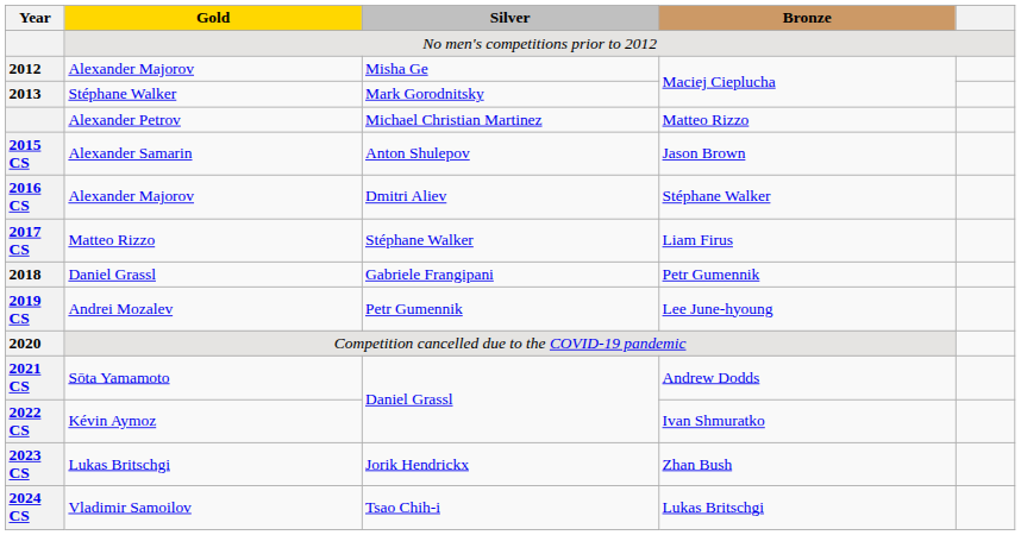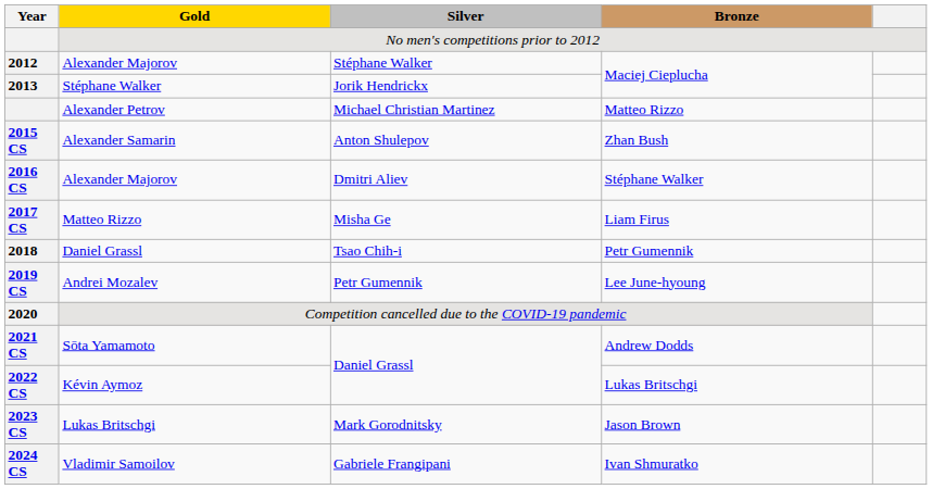 <table class="wikitable unsortable" style="text-align:left; width:80%">
 <tr>
 <th scope="col" style="text-align:center; width:5%">Year</th>
 <th scope="col" style="text-align:center; width:25%; background:gold">Gold</th>
 <th scope="col" style="text-align:center; width:25%; background:silver">Silver</th>
 <th scope="col" style="text-align:center; width:25%; background:#c96">Bronze</th>
 <th scope="col" style="text-align:center; width:5%"></th>
 </tr>
 <tr>
 <th scope="row" style="text-align:left"></th>
 <td colspan="4" align="center" bgcolor="e5e4e2"><em>No men's competitions prior to 2012</em></td>
 </tr>
 <tr>
 <th scope="row" style="text-align:left">2012</th>
 <td> <a href='#'>Alexander Majorov</a></td>
-<td> <a href='#'>Misha Ge</a></td>
+<td> <a href='#'>Stéphane Walker</a></td>
 <td rowspan="2"> <a href='#'>Maciej Cieplucha</a></td>
 <td></td>
 </tr>
 <tr>
 <th scope="row" style="text-align:left">2013</th>
 <td> <a href='#'>Stéphane Walker</a></td>
-<td> <a href='#'>Mark Gorodnitsky</a></td>
+<td> <a href='#'>Jorik Hendrickx</a></td>
 <td></td>
 </tr>
 <tr>
 <th scope="row" style="text-align:left"></th>
 <td> <a href='#'>Alexander Petrov</a></td>
 <td> <a href='#'>Michael Christian Martinez</a></td>
 <td> <a href='#'>Matteo Rizzo</a></td>
 <td></td>
 </tr>
 <tr>
 <th scope="row" style="text-align:left"><a href='#'>2015 CS</a></th>
 <td> <a href='#'>Alexander Samarin</a></td>
 <td> <a href='#'>Anton Shulepov</a></td>
-<td> <a href='#'>Jason Brown</a></td>
+<td> <a href='#'>Zhan Bush</a></td>
 <td></td>
 </tr>
 <tr>
 <th scope="row" style="text-align:left"><a href='#'>2016 CS</a></th>
 <td> <a href='#'>Alexander Majorov</a></td>
 <td> <a href='#'>Dmitri Aliev</a></td>
 <td> <a href='#'>Stéphane Walker</a></td>
 <td></td>
 </tr>
 <tr>
 <th scope="row" style="text-align:left"><a href='#'>2017 CS</a></th>
 <td> <a href='#'>Matteo Rizzo</a></td>
-<td> <a href='#'>Stéphane Walker</a></td>
+<td> <a href='#'>Misha Ge</a></td>
 <td> <a href='#'>Liam Firus</a></td>
 <td></td>
 </tr>
 <tr>
 <th scope="row" style="text-align:left">2018</th>
 <td> <a href='#'>Daniel Grassl</a></td>
-<td> <a href='#'>Gabriele Frangipani</a></td>
+<td> <a href='#'>Tsao Chih-i</a></td>
 <td> <a href='#'>Petr Gumennik</a></td>
 <td></td>
 </tr>
 <tr>
 <th scope="row" style="text-align:left"><a href='#'>2019 CS</a></th>
 <td> <a href='#'>Andrei Mozalev</a></td>
 <td> <a href='#'>Petr Gumennik</a></td>
 <td> <a href='#'>Lee June-hyoung</a></td>
 <td></td>
 </tr>
 <tr>
 <th scope="row" style="text-align:left">2020</th>
 <td colspan="3" align="center" bgcolor="e5e4e2"><em>Competition cancelled due to the <a href='#'>COVID-19 pandemic</a></em></td>
 <td></td>
 </tr>
 <tr>
 <th scope="row" style="text-align:left"><a href='#'>2021 CS</a></th>
 <td> <a href='#'>Sōta Yamamoto</a></td>
 <td rowspan="2"> <a href='#'>Daniel Grassl</a></td>
 <td> <a href='#'>Andrew Dodds</a></td>
 <td></td>
 </tr>
 <tr>
 <th scope="row" style="text-align:left"><a href='#'>2022 CS</a></th>
 <td> <a href='#'>Kévin Aymoz</a></td>
-<td> <a href='#'>Ivan Shmuratko</a></td>
+<td> <a href='#'>Lukas Britschgi</a></td>
 <td></td>
 </tr>
 <tr>
 <th scope="row" style="text-align:left"><a href='#'>2023 CS</a></th>
 <td> <a href='#'>Lukas Britschgi</a></td>
-<td> <a href='#'>Jorik Hendrickx</a></td>
-<td> <a href='#'>Zhan Bush</a></td>
+<td> <a href='#'>Mark Gorodnitsky</a></td>
+<td> <a href='#'>Jason Brown</a></td>
 <td></td>
 </tr>
 <tr>
 <th scope="row" style="text-align:left"><a href='#'>2024 CS</a></th>
 <td> <a href='#'>Vladimir Samoilov</a></td>
-<td> <a href='#'>Tsao Chih-i</a></td>
-<td> <a href='#'>Lukas Britschgi</a></td>
+<td> <a href='#'>Gabriele Frangipani</a></td>
+<td> <a href='#'>Ivan Shmuratko</a></td>
 <td></td>
 </tr>
 </table>
